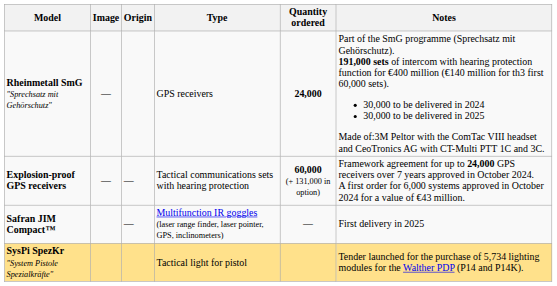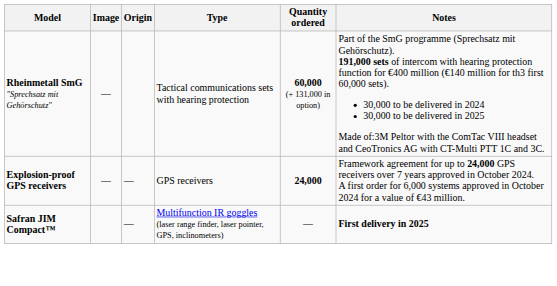 <table class="wikitable" style="width:100%;">
 <tr>
 <th>Model</th>
 <th>Image</th>
 <th>Origin</th>
 <th>Type</th>
 <th>Quantity ordered</th>
 <th>Notes</th>
 </tr>
 <tr>
 <td><strong>Rheinmetall SmG</strong><br><em><small>"Sprechsatz mit Gehörschutz"</small></em></td>
 <td style="text-align: center;">—</td>
 <td><small></small></td>
-<td>GPS receivers</td>
-<td style="text-align: center;"><strong>24,000</strong></td>
+<td>Tactical communications sets with hearing protection</td>
+<td style="text-align: center;"><strong>60,000</strong><br><small>(+ 131,000 in option)</small></td>
 <td>Part of the SmG programme (Sprechsatz mit Gehörschutz).<br><strong>191,000 sets</strong> of intercom with hearing protection function for €400 million (€140 million for th3 first 60,000 sets).<ul><li>30,000 to be delivered in 2024</li><li>30,000 to be delivered in 2025</li></ul>Made of:3M Peltor with the ComTac VIII headset and CeoTronics AG with CT-Multi PTT 1C and 3C.</td>
 </tr>
 <tr>
 <td><strong>Explosion-proof GPS receivers</strong></td>
 <td style="text-align: center;">—</td>
 <td>—</td>
-<td>Tactical communications sets with hearing protection</td>
-<td style="text-align: center;"><strong>60,000</strong><br><small>(+ 131,000 in option)</small></td>
+<td>GPS receivers</td>
+<td style="text-align: center;"><strong>24,000</strong></td>
 <td>Framework agreement for up to <strong>24,000</strong> GPS receivers over 7 years approved in October 2024.<br>A first order for 6,000 systems approved in October 2024 for a value of €43 million.</td>
 </tr>
 <tr>
 <td><strong>Safran JIM Compact™</strong></td>
 <td style="text-align: center;"></td>
 <td>—</td>
 <td><a href='#'>Multifunction IR goggles</a><br><small>(laser range finder, laser pointer, GPS, inclinometers)</small></td>
 <td style="text-align: center;">—</td>
-<td> First delivery in 2025</td>
-</tr>
-<tr>
-<td style="background: #FFE18B"><strong>SysPi SpezKr</strong><br><em><small>"System Pistole Spezialkräfte"</small></em></td>
-<td style="text-align: center;background: #FFE18B"></td>
-<td style="background: #FFE18B;"><small></small></td>
-<td style="background: #FFE18B;">Tactical light for pistol</td>
-<td style="text-align: center;background: #FFE18B"></td>
-<td style="background: #FFE18B">Tender launched for the purchase of 5,734 lighting modules for the <a href='#'>Walther PDP</a> (P14 and P14K).</td>
+<td><strong> First delivery in 2025</strong></td>
 </tr>
 </table>
